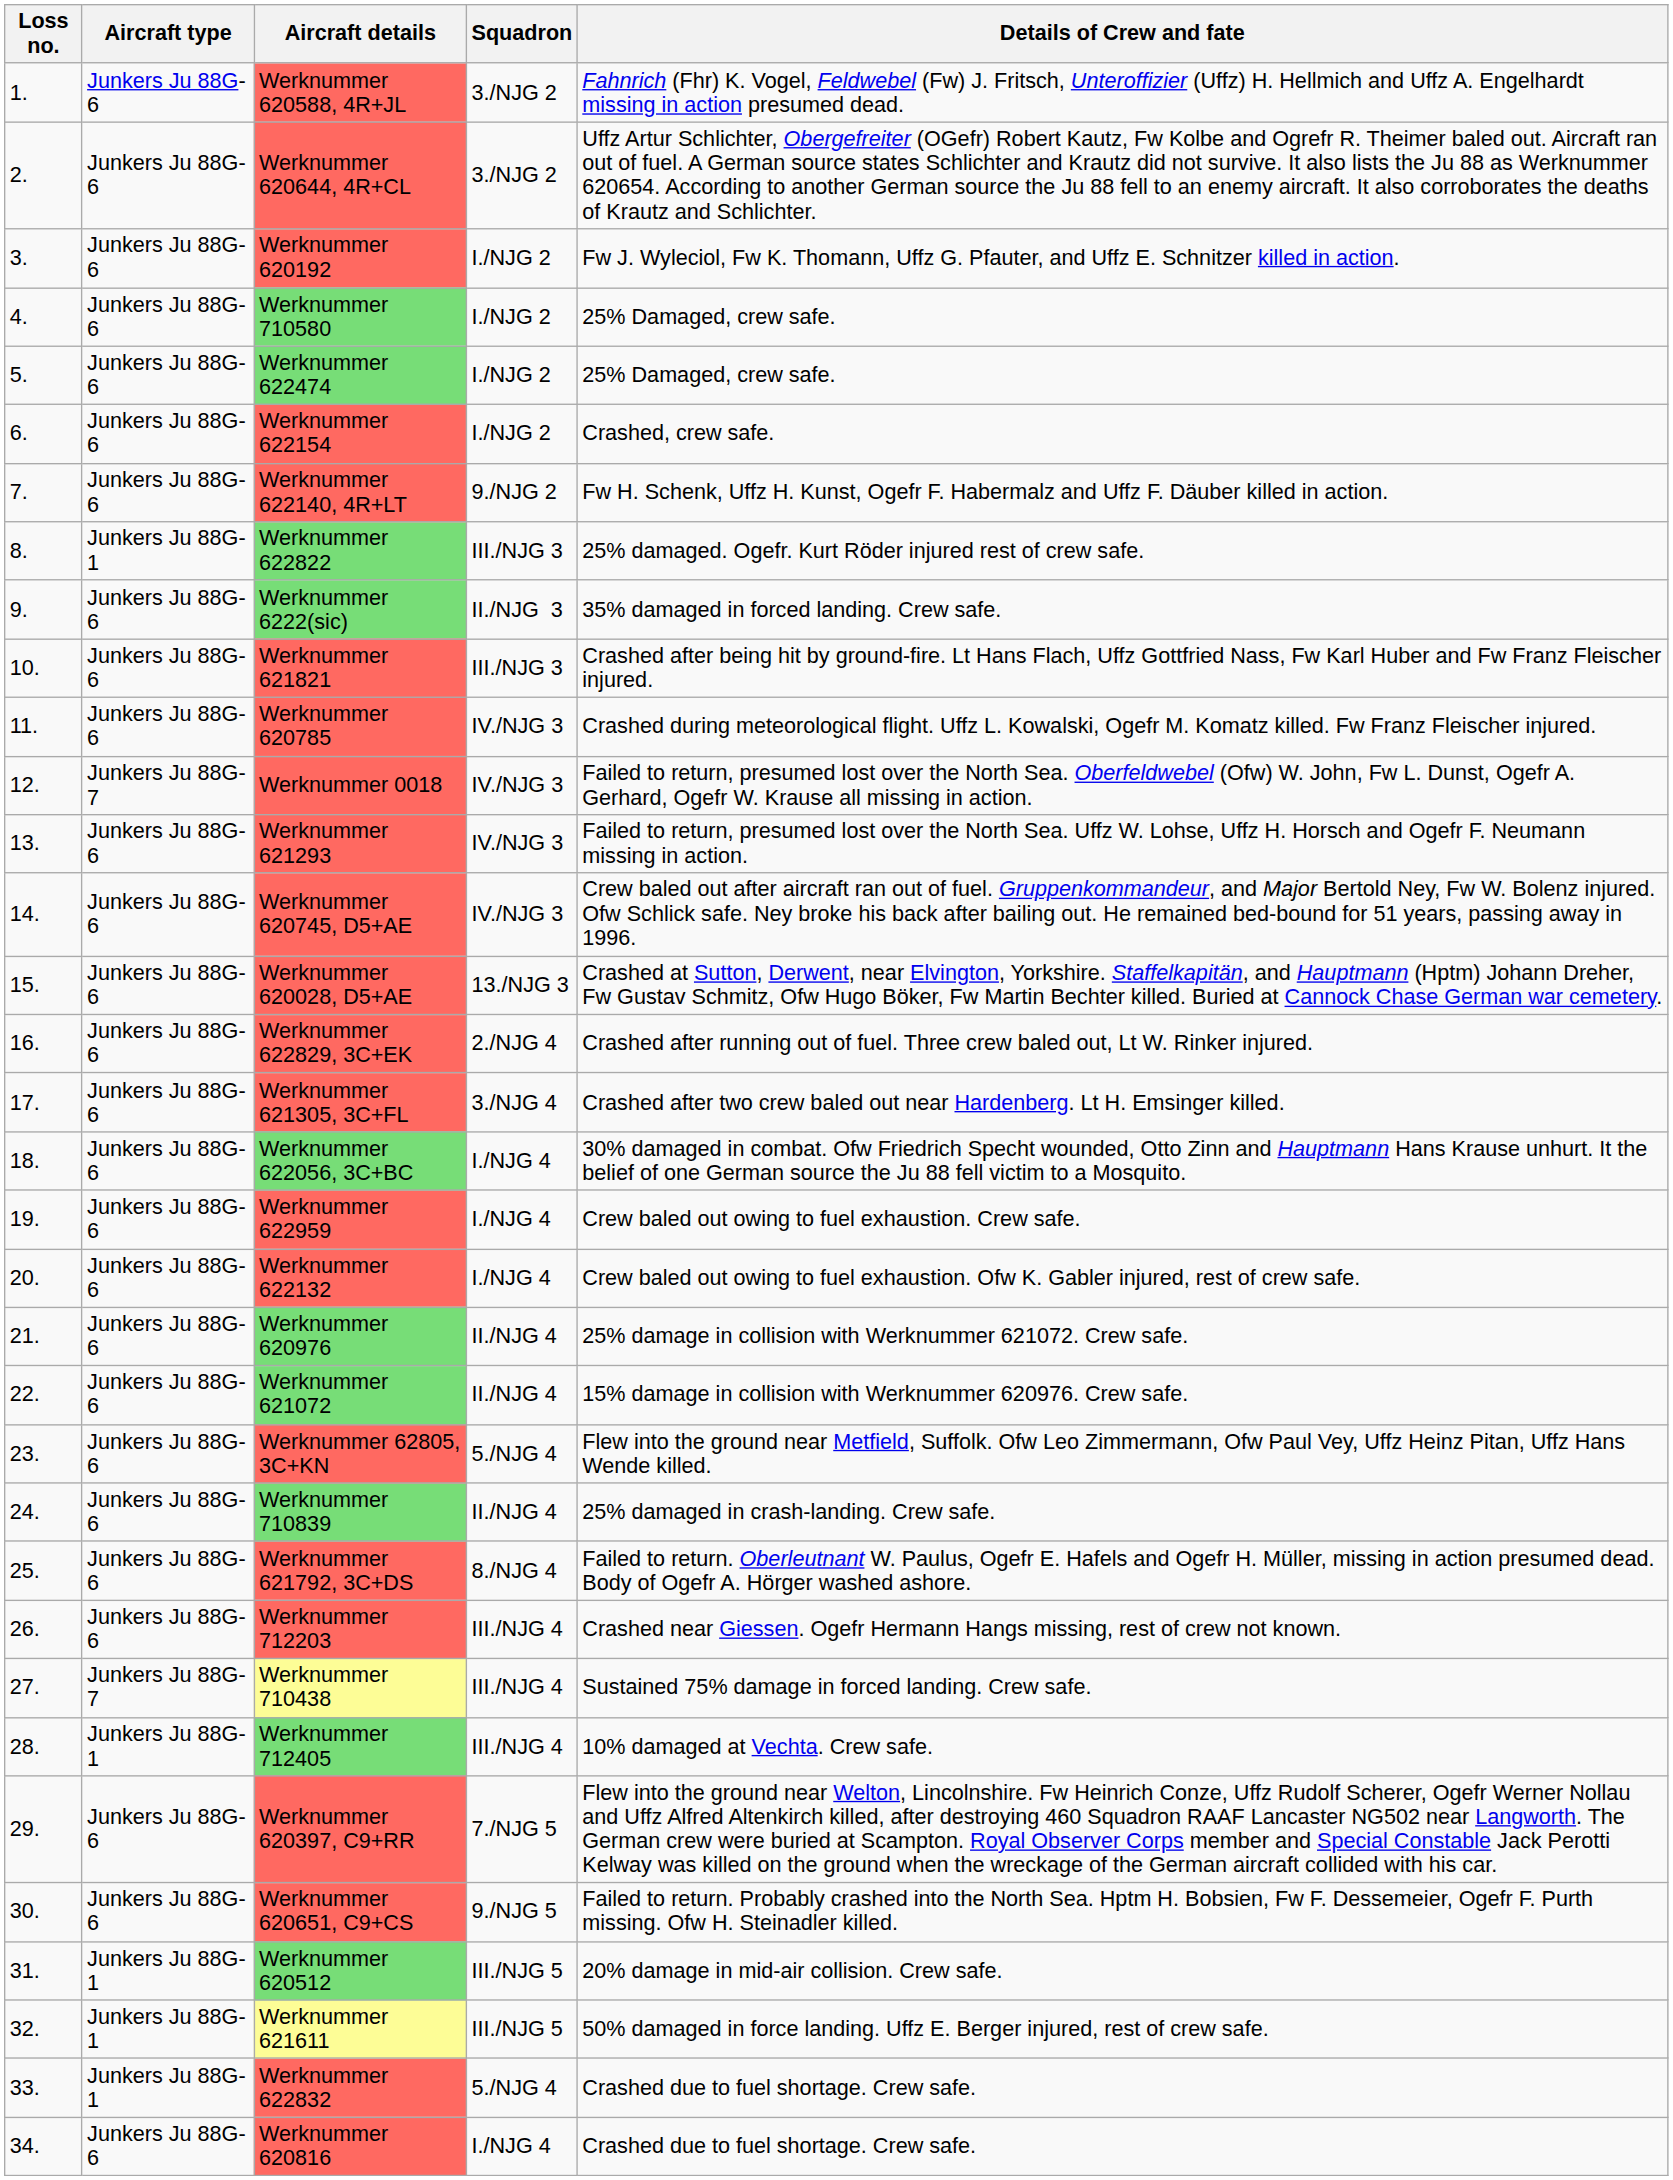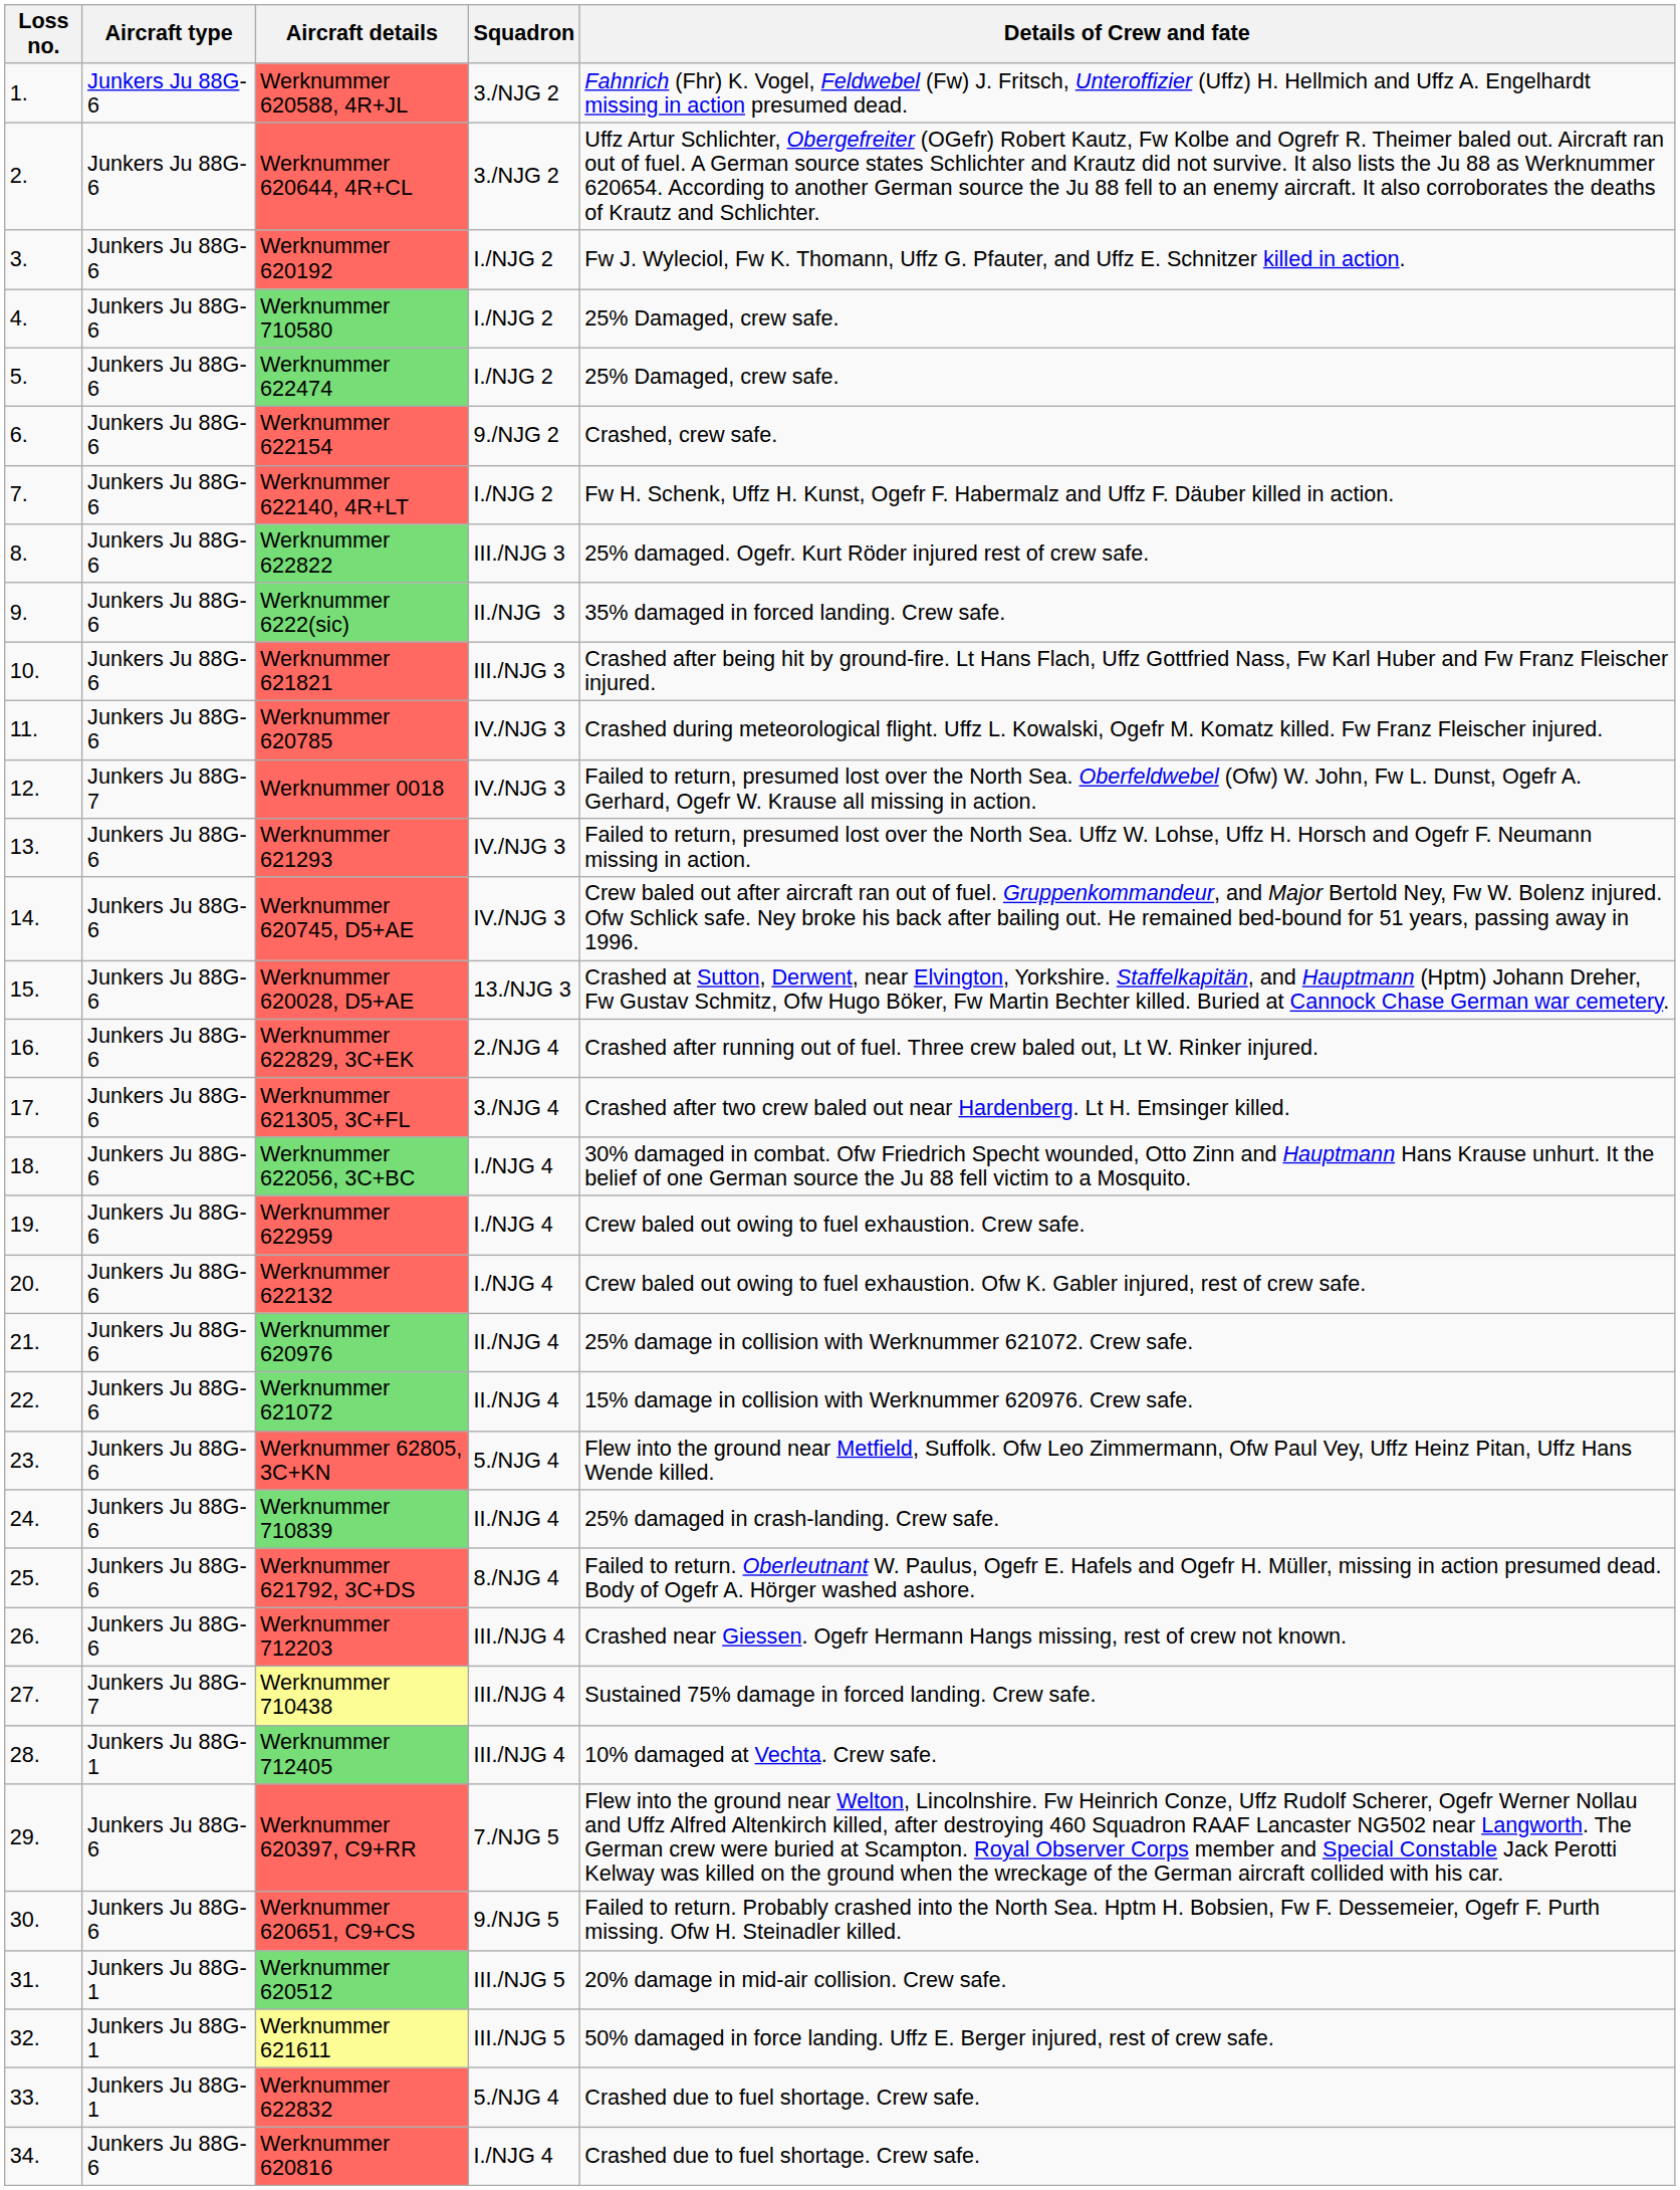 <table class="wikitable">
 <tr>
 <th style="width:50px; text-align:center;">Loss no.</th>
 <th style="width:120px; text-align:center;">Aircraft type</th>
 <th style="width:150px; text-align:center;">Aircraft details</th>
 <th style="width:60px; text-align:center;">Squadron</th>
 <th style="width:800px; text-align:center;">Details of Crew and fate</th>
 </tr>
 <tr>
 <td>1.</td>
 <td><a href='#'>Junkers Ju 88G</a>-6</td>
 <td style="text-align:centre; background:#ff6961;">Werknummer 620588, 4R+JL</td>
 <td>3./NJG 2</td>
 <td><em><a href='#'>Fahnrich</a></em> (Fhr) K. Vogel, <em><a href='#'>Feldwebel</a></em> (Fw) J. Fritsch, <em><a href='#'>Unteroffizier</a></em> (Uffz) H. Hellmich and Uffz A. Engelhardt <a href='#'>missing in action</a> presumed dead.</td>
 </tr>
 <tr>
 <td>2.</td>
 <td>Junkers Ju 88G-6</td>
 <td style="text-align:centre; background:#ff6961;">Werknummer 620644, 4R+CL</td>
 <td>3./NJG 2</td>
 <td>Uffz Artur Schlichter, <em><a href='#'>Obergefreiter</a></em> (OGefr) Robert Kautz, Fw Kolbe and Ogrefr R. Theimer baled out. Aircraft ran out of fuel. A German source states Schlichter and Krautz did not survive. It also lists the Ju 88 as Werknummer 620654. According to another German source the Ju 88 fell to an enemy aircraft. It also corroborates the deaths of Krautz and Schlichter.</td>
 </tr>
 <tr>
 <td>3.</td>
 <td>Junkers Ju 88G-6</td>
 <td style="text-align:centre; background:#ff6961;">Werknummer 620192</td>
 <td>I./NJG 2</td>
 <td>Fw J. Wyleciol, Fw K. Thomann, Uffz G. Pfauter, and Uffz E. Schnitzer <a href='#'>killed in action</a>.</td>
 </tr>
 <tr>
 <td>4.</td>
 <td>Junkers Ju 88G-6</td>
 <td style="text-align:centre; background:#77DD77;">Werknummer 710580</td>
 <td>I./NJG 2</td>
 <td>25% Damaged, crew safe.</td>
 </tr>
 <tr>
 <td>5.</td>
 <td>Junkers Ju 88G-6</td>
 <td style="text-align:centre; background:#77DD77;">Werknummer 622474</td>
 <td>I./NJG 2</td>
 <td>25% Damaged, crew safe.</td>
 </tr>
 <tr>
 <td>6.</td>
 <td>Junkers Ju 88G-6</td>
 <td style="text-align:centre; background:#ff6961;">Werknummer 622154</td>
-<td>I./NJG 2</td>
+<td>9./NJG 2</td>
 <td>Crashed, crew safe.</td>
 </tr>
 <tr>
 <td>7.</td>
 <td>Junkers Ju 88G-6</td>
 <td style="text-align:centre; background:#ff6961;">Werknummer 622140, 4R+LT</td>
-<td>9./NJG 2</td>
+<td>I./NJG 2</td>
 <td>Fw H. Schenk, Uffz H. Kunst, Ogefr F. Habermalz and Uffz F. Däuber killed in action.</td>
 </tr>
 <tr>
 <td>8.</td>
-<td>Junkers Ju 88G-1</td>
+<td>Junkers Ju 88G-6</td>
 <td style="text-align:centre; background:#77DD77;">Werknummer 622822</td>
 <td>III./NJG 3</td>
 <td>25% damaged. Ogefr. Kurt Röder injured rest of crew safe.</td>
 </tr>
 <tr>
 <td>9.</td>
 <td>Junkers Ju 88G-6</td>
 <td style="text-align:centre; background:#77DD77;">Werknummer 6222(sic)</td>
 <td>II./NJG  3</td>
 <td>35% damaged in forced landing. Crew safe.</td>
 </tr>
 <tr>
 <td>10.</td>
 <td>Junkers Ju 88G-6</td>
 <td style="text-align:centre; background:#ff6961;">Werknummer 621821</td>
 <td>III./NJG 3</td>
 <td>Crashed after being hit by ground-fire. Lt Hans Flach, Uffz Gottfried Nass, Fw Karl Huber and Fw Franz Fleischer injured.</td>
 </tr>
 <tr>
 <td>11.</td>
 <td>Junkers Ju 88G-6</td>
 <td style="text-align:centre; background:#ff6961;">Werknummer 620785</td>
 <td>IV./NJG 3</td>
 <td>Crashed during meteorological flight. Uffz L. Kowalski, Ogefr M. Komatz killed. Fw Franz Fleischer injured.</td>
 </tr>
 <tr>
 <td>12.</td>
 <td>Junkers Ju 88G-7</td>
 <td style="text-align:centre; background:#ff6961;">Werknummer 0018</td>
 <td>IV./NJG 3</td>
 <td>Failed to return, presumed lost over the North Sea. <em><a href='#'>Oberfeldwebel</a></em> (Ofw) W. John, Fw L. Dunst, Ogefr A. Gerhard, Ogefr W. Krause all missing in action.</td>
 </tr>
 <tr>
 <td>13.</td>
 <td>Junkers Ju 88G-6</td>
 <td style="text-align:centre; background:#ff6961;">Werknummer 621293</td>
 <td>IV./NJG 3</td>
 <td>Failed to return, presumed lost over the North Sea. Uffz W. Lohse, Uffz H. Horsch and Ogefr F. Neumann missing in action.</td>
 </tr>
 <tr>
 <td>14.</td>
 <td>Junkers Ju 88G-6</td>
 <td style="text-align:centre; background:#ff6961;">Werknummer 620745, D5+AE</td>
 <td>IV./NJG 3</td>
 <td>Crew baled out after aircraft ran out of fuel. <em><a href='#'>Gruppenkommandeur</a></em>, and <em>Major</em> Bertold Ney, Fw W. Bolenz injured. Ofw Schlick safe. Ney broke his back after bailing out. He remained bed-bound for 51 years, passing away in 1996.</td>
 </tr>
 <tr>
 <td>15.</td>
 <td>Junkers Ju 88G-6</td>
 <td style="text-align:centre; background:#ff6961;">Werknummer 620028, D5+AE</td>
 <td>13./NJG 3</td>
 <td>Crashed at <a href='#'>Sutton</a>, <a href='#'>Derwent</a>, near <a href='#'>Elvington</a>, Yorkshire. <em><a href='#'>Staffelkapitän</a></em>, and <em><a href='#'>Hauptmann</a></em> (Hptm) Johann Dreher, Fw Gustav Schmitz, Ofw Hugo Böker, Fw Martin Bechter killed. Buried at <a href='#'>Cannock Chase German war cemetery</a>.</td>
 </tr>
 <tr>
 <td>16.</td>
 <td>Junkers Ju 88G-6</td>
 <td style="text-align:centre; background:#ff6961;">Werknummer 622829, 3C+EK</td>
 <td>2./NJG 4</td>
 <td>Crashed after running out of fuel. Three crew baled out, Lt W. Rinker injured.</td>
 </tr>
 <tr>
 <td>17.</td>
 <td>Junkers Ju 88G-6</td>
 <td style="text-align:centre; background:#ff6961;">Werknummer 621305, 3C+FL</td>
 <td>3./NJG 4</td>
 <td>Crashed after two crew baled out near <a href='#'>Hardenberg</a>. Lt H. Emsinger killed.</td>
 </tr>
 <tr>
 <td>18.</td>
 <td>Junkers Ju 88G-6</td>
 <td style="text-align:centre; background:#77DD77;">Werknummer 622056, 3C+BC</td>
 <td>I./NJG 4</td>
 <td>30% damaged in combat. Ofw Friedrich Specht wounded, Otto Zinn and <em><a href='#'>Hauptmann</a></em> Hans Krause unhurt. It the belief of one German source the Ju 88 fell victim to a Mosquito.</td>
 </tr>
 <tr>
 <td>19.</td>
 <td>Junkers Ju 88G-6</td>
 <td style="text-align:centre; background:#ff6961;">Werknummer 622959</td>
 <td>I./NJG 4</td>
 <td>Crew baled out owing to fuel exhaustion. Crew safe.</td>
 </tr>
 <tr>
 <td>20.</td>
 <td>Junkers Ju 88G-6</td>
 <td style="text-align:centre; background:#ff6961;">Werknummer 622132</td>
 <td>I./NJG 4</td>
 <td>Crew baled out owing to fuel exhaustion. Ofw K. Gabler injured, rest of crew safe.</td>
 </tr>
 <tr>
 <td>21.</td>
 <td>Junkers Ju 88G-6</td>
 <td style="text-align:centre; background:#77DD77;">Werknummer 620976</td>
 <td>II./NJG 4</td>
 <td>25% damage in collision with Werknummer 621072. Crew safe.</td>
 </tr>
 <tr>
 <td>22.</td>
 <td>Junkers Ju 88G-6</td>
 <td style="text-align:centre; background:#77DD77;">Werknummer 621072</td>
 <td>II./NJG 4</td>
 <td>15% damage in collision with Werknummer 620976. Crew safe.</td>
 </tr>
 <tr>
 <td>23.</td>
 <td>Junkers Ju 88G-6</td>
 <td style="text-align:centre; background:#ff6961;">Werknummer 62805, 3C+KN</td>
 <td>5./NJG 4</td>
 <td>Flew into the ground near <a href='#'>Metfield</a>, Suffolk. Ofw Leo Zimmermann, Ofw Paul Vey, Uffz Heinz Pitan, Uffz Hans Wende killed.</td>
 </tr>
 <tr>
 <td>24.</td>
 <td>Junkers Ju 88G-6</td>
 <td style="text-align:centre; background:#77DD77;">Werknummer 710839</td>
 <td>II./NJG 4</td>
 <td>25% damaged in crash-landing. Crew safe.</td>
 </tr>
 <tr>
 <td>25.</td>
 <td>Junkers Ju 88G-6</td>
 <td style="text-align:centre; background:#ff6961;">Werknummer 621792, 3C+DS</td>
 <td>8./NJG 4</td>
 <td>Failed to return. <em><a href='#'>Oberleutnant</a></em> W. Paulus, Ogefr E. Hafels and Ogefr H. Müller, missing in action presumed dead. Body of Ogefr A. Hörger washed ashore.</td>
 </tr>
 <tr>
 <td>26.</td>
 <td>Junkers Ju 88G-6</td>
 <td style="text-align:centre; background:#ff6961;">Werknummer 712203</td>
 <td>III./NJG 4</td>
 <td>Crashed near <a href='#'>Giessen</a>. Ogefr Hermann Hangs missing, rest of crew not known.</td>
 </tr>
 <tr>
 <td>27.</td>
 <td>Junkers Ju 88G-7</td>
 <td style="text-align:centre; background:#FDFD96;">Werknummer 710438</td>
 <td>III./NJG 4</td>
 <td>Sustained 75% damage in forced landing. Crew safe.</td>
 </tr>
 <tr>
 <td>28.</td>
 <td>Junkers Ju 88G-1</td>
 <td style="text-align:centre; background:#77DD77;">Werknummer 712405</td>
 <td>III./NJG 4</td>
 <td>10% damaged at <a href='#'>Vechta</a>. Crew safe.</td>
 </tr>
 <tr>
 <td>29.</td>
 <td>Junkers Ju 88G-6</td>
 <td style="text-align:centre; background:#ff6961;">Werknummer 620397, C9+RR</td>
 <td>7./NJG 5</td>
 <td>Flew into the ground near <a href='#'>Welton</a>, Lincolnshire. Fw Heinrich Conze, Uffz Rudolf Scherer, Ogefr Werner Nollau and Uffz Alfred Altenkirch killed, after destroying 460 Squadron RAAF Lancaster NG502 near <a href='#'>Langworth</a>. The German crew were buried at Scampton. <a href='#'>Royal Observer Corps</a> member and <a href='#'>Special Constable</a> Jack Perotti Kelway was killed on the ground when the wreckage of the German aircraft collided with his car.</td>
 </tr>
 <tr>
 <td>30.</td>
 <td>Junkers Ju 88G-6</td>
 <td style="text-align:centre; background:#ff6961;">Werknummer 620651, C9+CS</td>
 <td>9./NJG 5</td>
 <td>Failed to return. Probably crashed into the North Sea. Hptm H. Bobsien, Fw F. Dessemeier, Ogefr F. Purth missing. Ofw H. Steinadler killed.</td>
 </tr>
 <tr>
 <td>31.</td>
 <td>Junkers Ju 88G-1</td>
 <td style="text-align:centre; background:#77DD77;">Werknummer 620512</td>
 <td>III./NJG 5</td>
 <td>20% damage in mid-air collision. Crew safe.</td>
 </tr>
 <tr>
 <td>32.</td>
 <td>Junkers Ju 88G-1</td>
 <td style="text-align:centre; background:#FDFD96;">Werknummer 621611</td>
 <td>III./NJG 5</td>
 <td>50% damaged in force landing. Uffz E. Berger injured, rest of crew safe.</td>
 </tr>
 <tr>
 <td>33.</td>
 <td>Junkers Ju 88G-1</td>
 <td style="text-align:centre; background:#ff6961;">Werknummer 622832</td>
 <td>5./NJG 4</td>
 <td>Crashed due to fuel shortage. Crew safe.</td>
 </tr>
 <tr>
 <td>34.</td>
 <td>Junkers Ju 88G-6</td>
 <td style="text-align:centre; background:#ff6961;">Werknummer 620816</td>
 <td>I./NJG 4</td>
 <td>Crashed due to fuel shortage. Crew safe.</td>
 </tr>
 </table>
